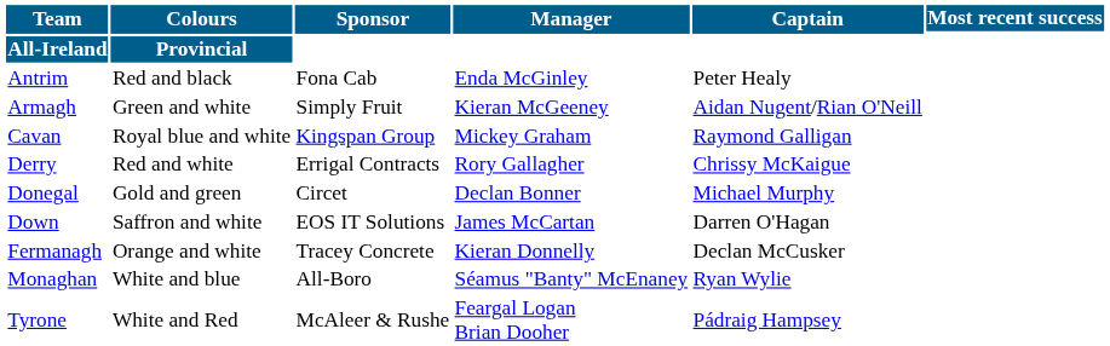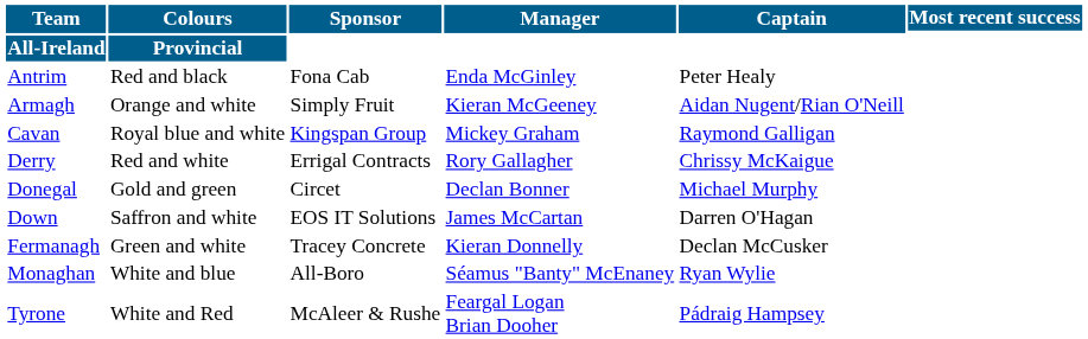 <table cellpadding="1" style="margin:1em auto;">
 <tr style="background:#005E8D; color:white;">
 <th rowspan="2">Team</th>
 <th rowspan="2">Colours</th>
 <th rowspan="2">Sponsor</th>
 <th rowspan="2">Manager</th>
 <th rowspan="2">Captain</th>
 <th colspan="2">Most recent success</th>
 </tr>
 <tr>
 </tr>
 <tr style="background:#005E8D; color:white;">
 <th>All-Ireland</th>
 <th>Provincial</th>
 </tr>
 <tr>
 <td><a href='#'>Antrim</a></td>
 <td> Red and black</td>
 <td>Fona Cab</td>
 <td><a href='#'>Enda McGinley</a></td>
 <td>Peter Healy</td>
 <td></td>
 <td></td>
 </tr>
 <tr>
 <td><a href='#'>Armagh</a></td>
-<td> Green and white</td>
+<td> Orange and white</td>
 <td>Simply Fruit</td>
 <td><a href='#'>Kieran McGeeney</a></td>
 <td><a href='#'>Aidan Nugent</a>/<a href='#'>Rian O'Neill</a></td>
 <td></td>
 <td></td>
 </tr>
 <tr>
 <td><a href='#'>Cavan</a></td>
 <td> Royal blue and white</td>
 <td><a href='#'>Kingspan Group</a></td>
 <td><a href='#'>Mickey Graham</a></td>
 <td><a href='#'>Raymond Galligan</a></td>
 <td></td>
 <td></td>
 </tr>
 <tr>
 <td><a href='#'>Derry</a></td>
 <td> Red and white</td>
 <td>Errigal Contracts</td>
 <td><a href='#'>Rory Gallagher</a></td>
 <td><a href='#'>Chrissy McKaigue</a></td>
 <td></td>
 <td></td>
 </tr>
 <tr>
 <td><a href='#'>Donegal</a></td>
 <td> Gold and green</td>
 <td>Circet</td>
 <td><a href='#'>Declan Bonner</a></td>
 <td><a href='#'>Michael Murphy</a></td>
 <td></td>
 <td></td>
 </tr>
 <tr>
 <td><a href='#'>Down</a></td>
 <td> Saffron and white</td>
 <td>EOS IT Solutions</td>
 <td><a href='#'>James McCartan</a></td>
 <td>Darren O'Hagan</td>
 <td></td>
 <td></td>
 </tr>
 <tr>
 <td><a href='#'>Fermanagh</a></td>
-<td> Orange and white</td>
+<td> Green and white</td>
 <td>Tracey Concrete</td>
 <td><a href='#'>Kieran Donnelly</a></td>
 <td>Declan McCusker</td>
 <td></td>
 <td></td>
 </tr>
 <tr>
 <td><a href='#'>Monaghan</a></td>
 <td> White and blue</td>
 <td>All-Boro</td>
 <td><a href='#'>Séamus "Banty" McEnaney</a></td>
 <td><a href='#'>Ryan Wylie</a></td>
 <td></td>
 <td></td>
 </tr>
 <tr>
 <td><a href='#'>Tyrone</a></td>
 <td> White and Red</td>
 <td>McAleer & Rushe</td>
 <td><a href='#'>Feargal Logan</a><br><a href='#'>Brian Dooher</a></td>
 <td><a href='#'>Pádraig Hampsey</a></td>
 <td></td>
 <td></td>
 </tr>
 </table>
